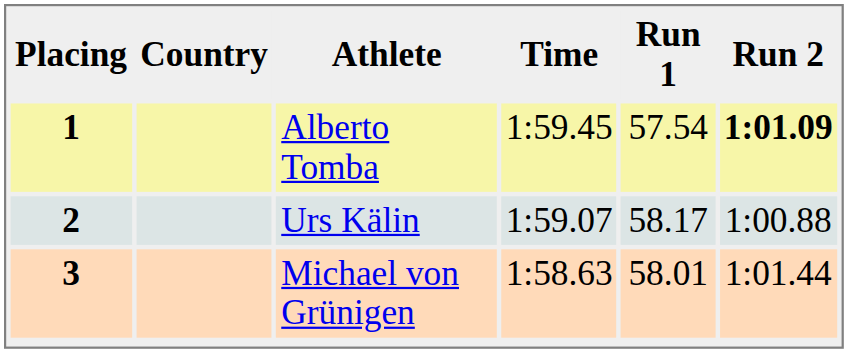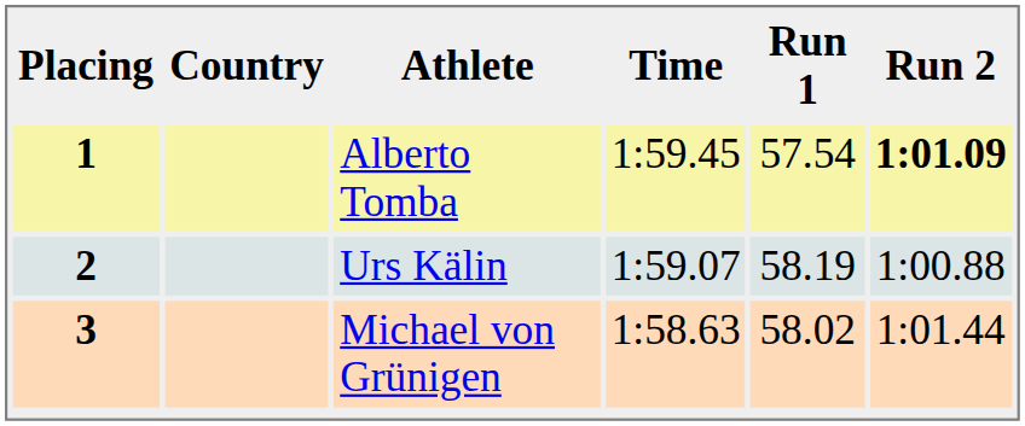 <table style="border-style:solid;border-width:1px;border-color:#808080;background-color:#EFEFEF" cellspacing="2" cellpadding="2" width="380px">
 <tr bgcolor="#EFEFEF">
 <th>Placing</th>
 <th>Country</th>
 <th>Athlete</th>
 <th>Time</th>
 <th>Run 1</th>
 <th>Run 2</th>
 </tr>
 <tr align="center" valign="top" bgcolor="#F7F6A8">
 <th>1</th>
 <td></td>
 <td align="left"><a href='#'>Alberto Tomba</a></td>
 <td align="left">1:59.45</td>
 <td>57.54</td>
 <td><strong>1:01.09</strong></td>
 </tr>
 <tr align="center" valign="top" bgcolor="#DCE5E5">
 <th>2</th>
 <td></td>
 <td align="left"><a href='#'>Urs Kälin</a></td>
 <td align="left">1:59.07</td>
-<td>58.17</td>
+<td>58.19</td>
 <td>1:00.88</td>
 </tr>
 <tr align="center" valign="top" bgcolor="#FFDAB9">
 <th>3</th>
 <td></td>
 <td align="left"><a href='#'>Michael von Grünigen</a></td>
 <td align="left">1:58.63</td>
-<td>58.01</td>
+<td>58.02</td>
 <td>1:01.44</td>
 </tr>
 <tr align="center" valign="top" bgcolor="#FFFFFF">
 </tr>
 </table>
